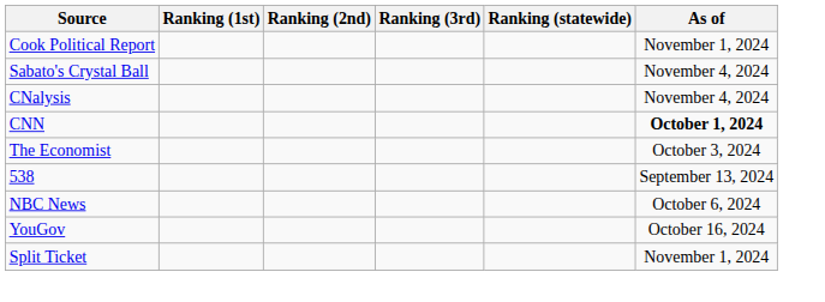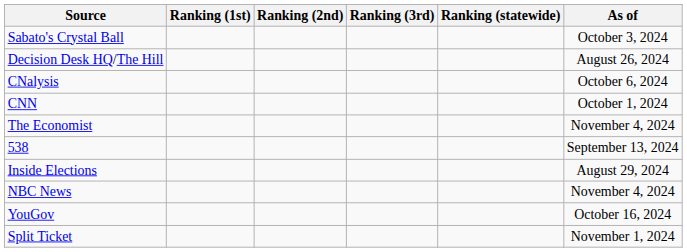 <table class="wikitable sortable" style="text-align:center">
 <tr>
 <th>Source</th>
 <th>Ranking (1st)</th>
 <th>Ranking (2nd)</th>
 <th>Ranking (3rd)</th>
 <th>Ranking (statewide)</th>
 <th>As of</th>
 </tr>
 <tr>
-<td align="left"><a href='#'>Cook Political Report</a></td>
-<td></td>
-<td></td>
-<td></td>
-<td></td>
-<td>November 1, 2024</td>
-</tr>
-<tr>
 <td align="left"><a href='#'>Sabato's Crystal Ball</a></td>
 <td></td>
 <td></td>
 <td></td>
 <td></td>
-<td>November 4, 2024</td>
+<td>October 3, 2024</td>
+</tr>
+<tr>
+<td align="left"><a href='#'>Decision Desk HQ</a>/<a href='#'>The Hill</a></td>
+<td></td>
+<td></td>
+<td></td>
+<td></td>
+<td>August 26, 2024</td>
 </tr>
 <tr>
 <td align="left"><a href='#'>CNalysis</a></td>
 <td></td>
 <td></td>
 <td></td>
 <td></td>
-<td>November 4, 2024</td>
+<td>October 6, 2024</td>
 </tr>
 <tr>
 <td align="left"><a href='#'>CNN</a></td>
 <td></td>
 <td></td>
 <td></td>
 <td></td>
-<td><strong>October 1, 2024</strong></td>
+<td>October 1, 2024</td>
 </tr>
 <tr>
 <td align="left"><a href='#'>The Economist</a></td>
 <td></td>
 <td></td>
 <td></td>
 <td></td>
-<td>October 3, 2024</td>
+<td>November 4, 2024</td>
 </tr>
 <tr>
 <td align="left"><a href='#'>538</a></td>
 <td></td>
 <td></td>
 <td></td>
 <td></td>
 <td>September 13, 2024</td>
 </tr>
 <tr>
+<td align="left"><a href='#'>Inside Elections</a></td>
+<td></td>
+<td></td>
+<td></td>
+<td></td>
+<td>August 29, 2024</td>
+</tr>
+<tr>
 <td align="left"><a href='#'>NBC News</a></td>
 <td></td>
 <td></td>
 <td></td>
 <td></td>
-<td>October 6, 2024</td>
+<td>November 4, 2024</td>
 </tr>
 <tr>
 <td align="left"><a href='#'>YouGov</a></td>
 <td></td>
 <td></td>
 <td></td>
 <td></td>
 <td>October 16, 2024</td>
 </tr>
 <tr>
 <td align="left"><a href='#'>Split Ticket</a></td>
 <td></td>
 <td></td>
 <td></td>
 <td></td>
 <td>November 1, 2024</td>
 </tr>
 </table>
